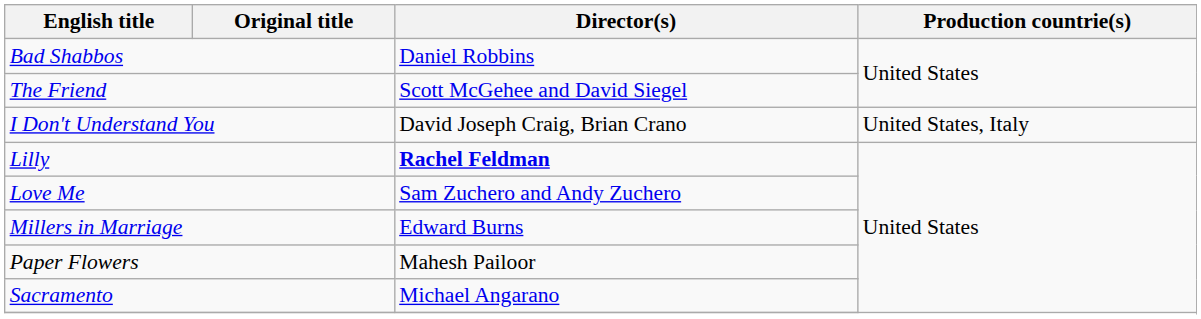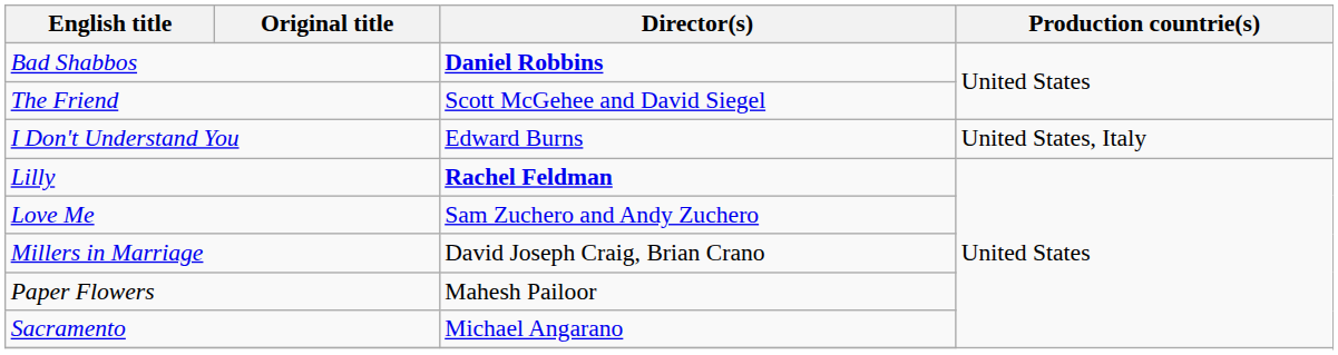 <table class="sortable wikitable" style="width:100%; margin-bottom:4px" cellpadding="5">
 <tr>
 <th scope="col">English title</th>
 <th scope="col">Original title</th>
 <th scope="col">Director(s)</th>
 <th scope="col">Production countrie(s)</th>
 </tr>
 <tr>
 <td colspan="2"><em><a href='#'>Bad Shabbos</a></em></td>
-<td><a href='#'>Daniel Robbins</a></td>
+<td><strong><a href='#'>Daniel Robbins</a></strong></td>
 <td rowspan="2">United States</td>
 </tr>
 <tr>
 <td colspan="2"><em><a href='#'>The Friend</a></em></td>
 <td><a href='#'>Scott McGehee and David Siegel</a></td>
 </tr>
 <tr>
 <td colspan="2"><em><a href='#'>I Don't Understand You</a></em></td>
-<td>David Joseph Craig, Brian Crano</td>
+<td><a href='#'>Edward Burns</a></td>
 <td>United States, Italy</td>
 </tr>
 <tr>
 <td colspan="2"><em><a href='#'>Lilly</a></em></td>
 <td><strong><a href='#'>Rachel Feldman</a></strong></td>
 <td rowspan="6">United States</td>
 </tr>
 <tr>
 <td colspan="2"><em><a href='#'>Love Me</a></em></td>
 <td><a href='#'>Sam Zuchero and Andy Zuchero</a></td>
 </tr>
 <tr>
 <td colspan="2"><em><a href='#'>Millers in Marriage</a></em></td>
-<td><a href='#'>Edward Burns</a></td>
+<td>David Joseph Craig, Brian Crano</td>
 </tr>
 <tr>
 <td colspan="2"><em>Paper Flowers</em></td>
 <td>Mahesh Pailoor</td>
 </tr>
 <tr>
 <td colspan="2"><em><a href='#'>Sacramento</a></em></td>
 <td><a href='#'>Michael Angarano</a></td>
 </tr>
 <tr>
 </tr>
 </table>
